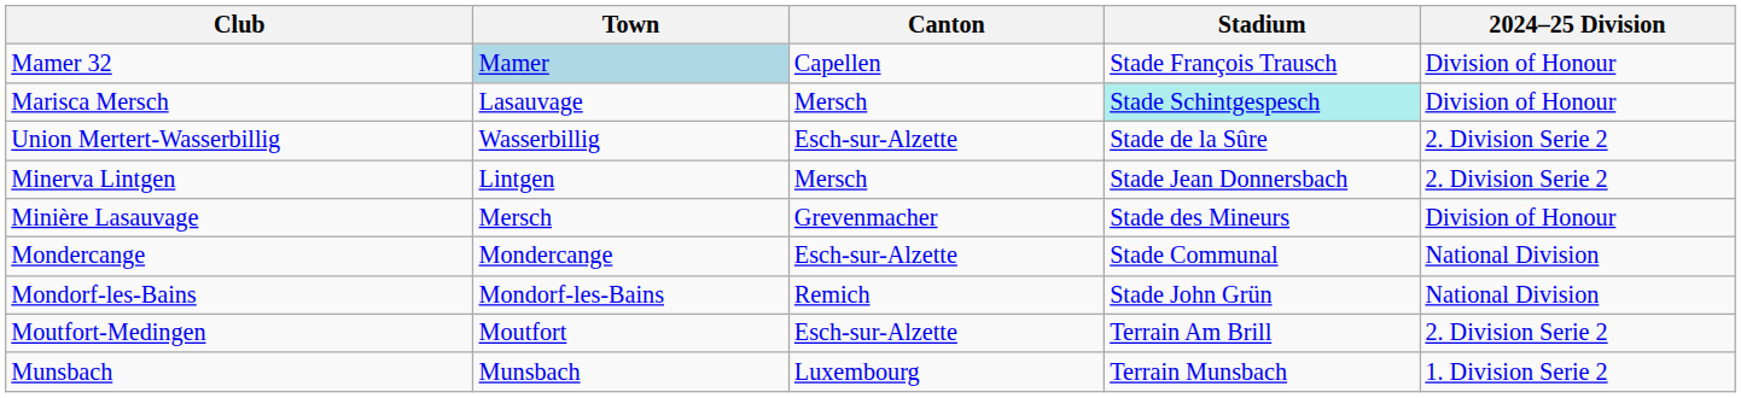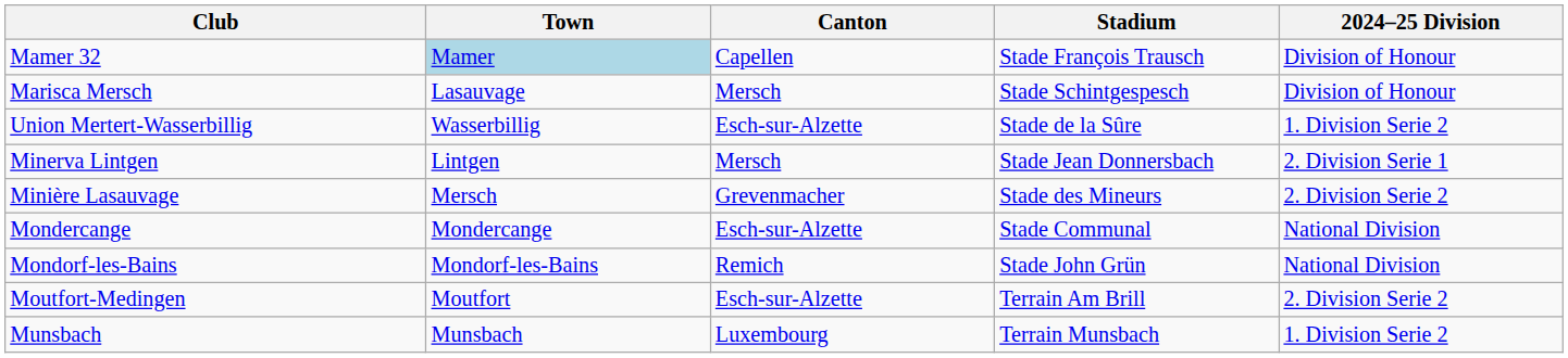 <table class="wikitable">
 <tr>
 <th style="width:300px;">Club</th>
 <th style="width:200px;">Town</th>
 <th style="width:200px;">Canton</th>
 <th style="width:200px;">Stadium</th>
 <th style="width:200px;">2024–25 Division</th>
 </tr>
 <tr>
 <td><a href='#'>Mamer 32</a></td>
 <td style="background: lightblue;"><a href='#'>Mamer</a></td>
 <td><a href='#'>Capellen</a></td>
 <td><a href='#'>Stade François Trausch</a></td>
 <td><a href='#'>Division of Honour</a></td>
 </tr>
 <tr>
 <td><a href='#'>Marisca Mersch</a></td>
 <td><a href='#'>Lasauvage</a></td>
 <td><a href='#'>Mersch</a></td>
-<td style="background: paleturquoise;"><a href='#'>Stade Schintgespesch </a></td>
+<td><a href='#'>Stade Schintgespesch </a></td>
 <td><a href='#'>Division of Honour</a></td>
 </tr>
 <tr>
 <td><a href='#'>Union Mertert-Wasserbillig</a></td>
 <td><a href='#'>Wasserbillig</a></td>
 <td><a href='#'>Esch-sur-Alzette</a></td>
 <td><a href='#'>Stade de la Sûre</a></td>
-<td><a href='#'>2. Division Serie 2</a></td>
+<td><a href='#'>1. Division Serie 2</a></td>
 </tr>
 <tr>
 <td><a href='#'>Minerva Lintgen</a></td>
 <td><a href='#'>Lintgen</a></td>
 <td><a href='#'>Mersch</a></td>
 <td><a href='#'>Stade Jean Donnersbach</a></td>
-<td><a href='#'>2. Division Serie 2</a></td>
+<td><a href='#'>2. Division Serie 1</a></td>
 </tr>
 <tr>
 <td><a href='#'>Minière Lasauvage</a></td>
 <td><a href='#'>Mersch</a></td>
 <td><a href='#'>Grevenmacher</a></td>
 <td><a href='#'>Stade des Mineurs</a></td>
-<td><a href='#'>Division of Honour</a></td>
+<td><a href='#'>2. Division Serie 2</a></td>
 </tr>
 <tr>
 <td><a href='#'>Mondercange</a></td>
 <td><a href='#'>Mondercange</a></td>
 <td><a href='#'>Esch-sur-Alzette</a></td>
 <td><a href='#'>Stade Communal</a></td>
 <td><a href='#'>National Division</a></td>
 </tr>
 <tr>
 <td><a href='#'>Mondorf-les-Bains</a></td>
 <td><a href='#'>Mondorf-les-Bains</a></td>
 <td><a href='#'>Remich</a></td>
 <td><a href='#'>Stade John Grün</a></td>
 <td><a href='#'>National Division</a></td>
 </tr>
 <tr>
 <td><a href='#'>Moutfort-Medingen</a></td>
 <td><a href='#'>Moutfort</a></td>
 <td><a href='#'>Esch-sur-Alzette</a></td>
 <td><a href='#'>Terrain Am Brill</a></td>
 <td><a href='#'>2. Division Serie 2</a></td>
 </tr>
 <tr>
 <td><a href='#'>Munsbach</a></td>
 <td><a href='#'>Munsbach</a></td>
 <td><a href='#'>Luxembourg</a></td>
 <td><a href='#'>Terrain Munsbach</a></td>
 <td><a href='#'>1. Division Serie 2</a></td>
 </tr>
 </table>
